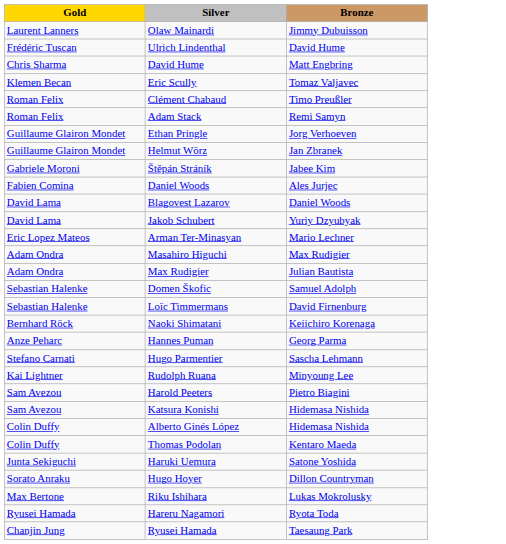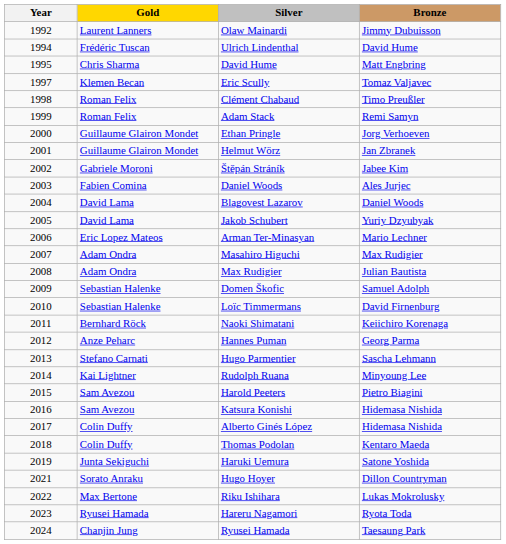 <table class="wikitable">
 <tr>
+<th width="100">Year</th>
 <th width="200" style="background:gold;">Gold</th>
 <th width="200" style="background:silver;">Silver</th>
 <th width="200" style="background:#CC9966;">Bronze</th>
 </tr>
 <tr>
+<td align="center">1992</td>
 <td> <a href='#'>Laurent Lanners</a></td>
 <td> <a href='#'>Olaw Mainardi</a></td>
 <td> <a href='#'>Jimmy Dubuisson</a></td>
 </tr>
 <tr>
+<td align="center">1994</td>
 <td> <a href='#'>Frédéric Tuscan</a></td>
 <td> <a href='#'>Ulrich Lindenthal</a></td>
 <td> <a href='#'>David Hume</a></td>
 </tr>
 <tr>
+<td align="center">1995</td>
 <td> <a href='#'>Chris Sharma</a></td>
 <td> <a href='#'>David Hume</a></td>
 <td> <a href='#'>Matt Engbring</a></td>
 </tr>
 <tr>
+<td align="center">1997</td>
 <td> <a href='#'>Klemen Becan</a></td>
 <td> <a href='#'>Eric Scully</a></td>
 <td> <a href='#'>Tomaz Valjavec</a></td>
 </tr>
 <tr>
+<td align="center">1998</td>
 <td> <a href='#'>Roman Felix</a></td>
 <td> <a href='#'>Clément Chabaud</a></td>
 <td> <a href='#'>Timo Preußler</a></td>
 </tr>
 <tr>
+<td align="center">1999</td>
 <td> <a href='#'>Roman Felix</a></td>
 <td> <a href='#'>Adam Stack</a></td>
 <td> <a href='#'>Remi Samyn</a></td>
 </tr>
 <tr>
+<td align="center">2000</td>
 <td> <a href='#'>Guillaume Glairon Mondet</a></td>
 <td> <a href='#'>Ethan Pringle</a></td>
 <td> <a href='#'>Jorg Verhoeven</a></td>
 </tr>
 <tr>
+<td align="center">2001</td>
 <td> <a href='#'>Guillaume Glairon Mondet</a></td>
 <td> <a href='#'>Helmut Wörz</a></td>
 <td> <a href='#'>Jan Zbranek</a></td>
 </tr>
 <tr>
+<td align="center">2002</td>
 <td> <a href='#'>Gabriele Moroni</a></td>
 <td> <a href='#'>Štěpán Stráník</a></td>
 <td> <a href='#'>Jabee Kim</a></td>
 </tr>
 <tr>
+<td align="center">2003</td>
 <td> <a href='#'>Fabien Comina</a></td>
 <td> <a href='#'>Daniel Woods</a></td>
 <td> <a href='#'>Ales Jurjec</a></td>
 </tr>
 <tr>
+<td align="center">2004</td>
 <td> <a href='#'>David Lama</a></td>
 <td> <a href='#'>Blagovest Lazarov</a></td>
 <td> <a href='#'>Daniel Woods</a></td>
 </tr>
 <tr>
+<td align="center">2005</td>
 <td> <a href='#'>David Lama</a></td>
 <td> <a href='#'>Jakob Schubert</a></td>
 <td> <a href='#'>Yuriy Dzyubyak</a></td>
 </tr>
 <tr>
+<td align="center">2006</td>
 <td> <a href='#'>Eric Lopez Mateos</a></td>
 <td> <a href='#'>Arman Ter-Minasyan</a></td>
 <td> <a href='#'>Mario Lechner</a></td>
 </tr>
 <tr>
+<td align="center">2007</td>
 <td> <a href='#'>Adam Ondra</a></td>
 <td> <a href='#'>Masahiro Higuchi</a></td>
 <td> <a href='#'>Max Rudigier</a></td>
 </tr>
 <tr>
+<td align="center">2008</td>
 <td> <a href='#'>Adam Ondra</a></td>
 <td> <a href='#'>Max Rudigier</a></td>
 <td> <a href='#'>Julian Bautista</a></td>
 </tr>
 <tr>
+<td align="center">2009</td>
 <td> <a href='#'>Sebastian Halenke</a></td>
 <td> <a href='#'>Domen Škofic</a></td>
 <td> <a href='#'>Samuel Adolph</a></td>
 </tr>
 <tr>
+<td align="center">2010</td>
 <td> <a href='#'>Sebastian Halenke</a></td>
 <td> <a href='#'>Loïc Timmermans</a></td>
 <td> <a href='#'>David Firnenburg</a></td>
 </tr>
 <tr>
+<td align="center">2011</td>
 <td> <a href='#'>Bernhard Röck</a></td>
 <td> <a href='#'>Naoki Shimatani</a></td>
 <td> <a href='#'>Keiichiro Korenaga</a></td>
 </tr>
 <tr>
+<td align="center">2012</td>
 <td> <a href='#'>Anze Peharc</a></td>
 <td> <a href='#'>Hannes Puman</a></td>
 <td> <a href='#'>Georg Parma</a></td>
 </tr>
 <tr>
+<td align="center">2013</td>
 <td> <a href='#'>Stefano Carnati</a></td>
 <td> <a href='#'>Hugo Parmentier</a></td>
 <td> <a href='#'>Sascha Lehmann</a></td>
 </tr>
 <tr>
+<td align="center">2014</td>
 <td> <a href='#'>Kai Lightner</a></td>
 <td> <a href='#'>Rudolph Ruana</a></td>
 <td> <a href='#'>Minyoung Lee</a></td>
 </tr>
 <tr>
+<td align="center">2015</td>
 <td> <a href='#'>Sam Avezou</a></td>
 <td> <a href='#'>Harold Peeters</a></td>
 <td> <a href='#'>Pietro Biagini</a></td>
 </tr>
 <tr>
+<td align="center">2016</td>
 <td> <a href='#'>Sam Avezou</a></td>
 <td> <a href='#'>Katsura Konishi</a></td>
 <td> <a href='#'>Hidemasa Nishida</a></td>
 </tr>
 <tr>
+<td align="center">2017</td>
 <td> <a href='#'>Colin Duffy</a></td>
 <td> <a href='#'>Alberto Ginés López</a></td>
 <td> <a href='#'>Hidemasa Nishida</a></td>
 </tr>
 <tr>
+<td align="center">2018</td>
 <td> <a href='#'>Colin Duffy</a></td>
 <td> <a href='#'>Thomas Podolan</a></td>
 <td> <a href='#'>Kentaro Maeda</a></td>
 </tr>
 <tr>
+<td align="center">2019</td>
 <td> <a href='#'>Junta Sekiguchi</a></td>
 <td> <a href='#'>Haruki Uemura</a></td>
 <td> <a href='#'>Satone Yoshida</a></td>
 </tr>
 <tr>
+<td align="center">2021</td>
 <td> <a href='#'>Sorato Anraku</a></td>
 <td> <a href='#'>Hugo Hoyer</a></td>
 <td> <a href='#'>Dillon Countryman</a></td>
 </tr>
 <tr>
+<td align="center">2022</td>
 <td> <a href='#'>Max Bertone</a></td>
 <td> <a href='#'>Riku Ishihara</a></td>
 <td> <a href='#'>Lukas Mokrolusky</a></td>
 </tr>
 <tr>
+<td align="center">2023</td>
 <td> <a href='#'>Ryusei Hamada</a></td>
 <td> <a href='#'>Hareru Nagamori</a></td>
 <td> <a href='#'>Ryota Toda</a></td>
 </tr>
 <tr>
+<td align="center">2024</td>
 <td> <a href='#'>Chanjin Jung</a></td>
 <td> <a href='#'>Ryusei Hamada</a></td>
 <td> <a href='#'>Taesaung Park</a></td>
 </tr>
 </table>
